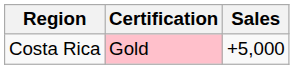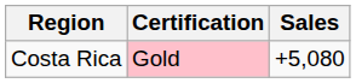 <table class="wikitable" border="1">
 <tr>
 <th>Region</th>
 <th>Certification</th>
 <th>Sales</th>
 </tr>
 <tr>
 <td>Costa Rica</td>
 <td style="background: pink;">Gold</td>
-<td>+5,000</td>
+<td>+5,080</td>
 </tr>
 </table>
